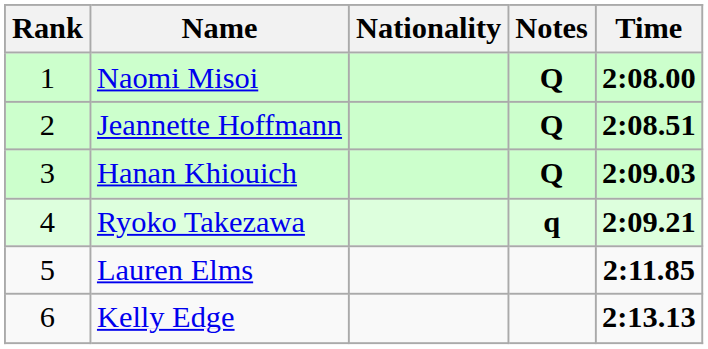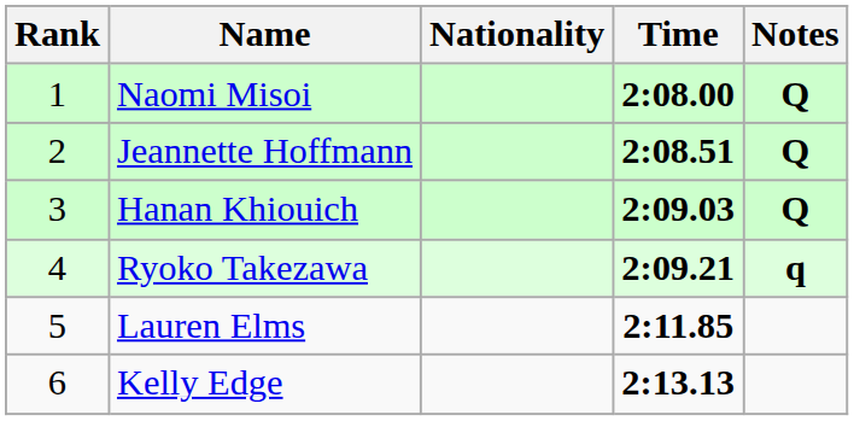 <table class="wikitable sortable" style="text-align:center">
 <tr>
 <th>Rank</th>
 <th>Name</th>
 <th>Nationality</th>
+<th>Time</th>
 <th>Notes</th>
-<th>Time</th>
 </tr>
 <tr bgcolor=ccffcc>
 <td>1</td>
 <td align=left><a href='#'>Naomi Misoi</a></td>
 <td align=left></td>
+<td><strong>2:08.00</strong></td>
 <td><strong>Q</strong></td>
-<td><strong>2:08.00</strong></td>
 </tr>
 <tr bgcolor=ccffcc>
 <td>2</td>
 <td align=left><a href='#'>Jeannette Hoffmann</a></td>
 <td align=left></td>
+<td><strong>2:08.51</strong></td>
 <td><strong>Q</strong></td>
-<td><strong>2:08.51</strong></td>
 </tr>
 <tr bgcolor=ccffcc>
 <td>3</td>
 <td align=left><a href='#'>Hanan Khiouich</a></td>
 <td align=left></td>
+<td><strong>2:09.03</strong></td>
 <td><strong>Q</strong></td>
-<td><strong>2:09.03</strong></td>
 </tr>
 <tr bgcolor=ddffdd>
 <td>4</td>
 <td align=left><a href='#'>Ryoko Takezawa</a></td>
 <td align=left></td>
+<td><strong>2:09.21</strong></td>
 <td><strong>q</strong></td>
-<td><strong>2:09.21</strong></td>
 </tr>
 <tr>
 <td>5</td>
 <td align=left><a href='#'>Lauren Elms</a></td>
 <td align=left></td>
+<td><strong>2:11.85</strong></td>
 <td></td>
-<td><strong>2:11.85</strong></td>
 </tr>
 <tr>
 <td>6</td>
 <td align=left><a href='#'>Kelly Edge</a></td>
 <td align=left></td>
+<td><strong>2:13.13</strong></td>
 <td></td>
-<td><strong>2:13.13</strong></td>
 </tr>
 </table>
